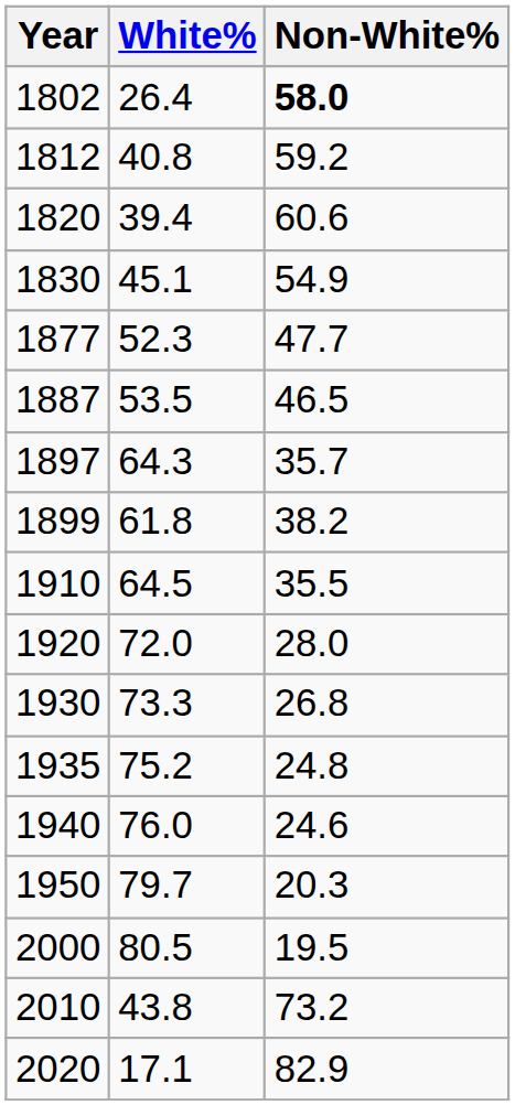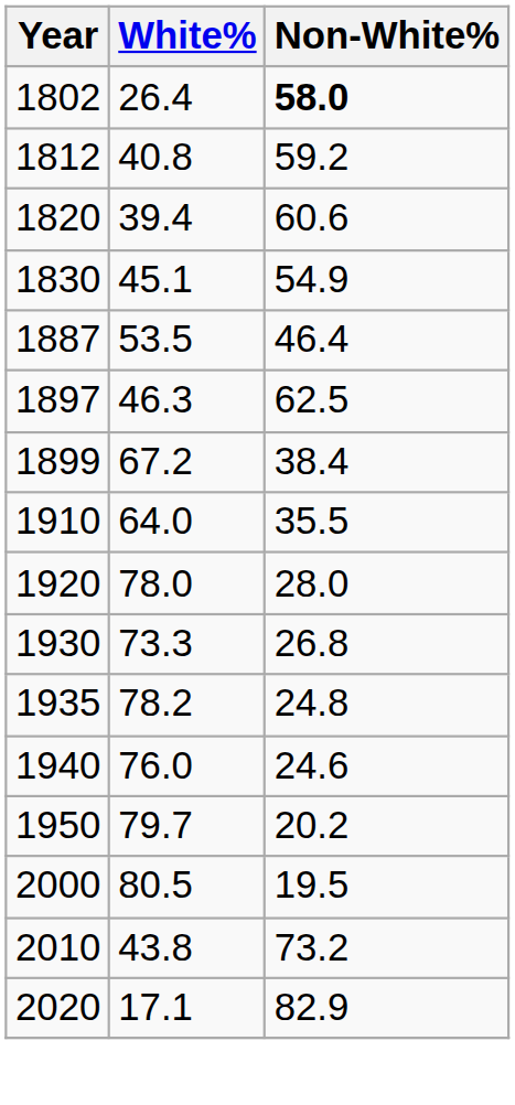 <table class="wikitable" align="right">
 <tr>
 <th scope="col">Year</th>
 <th scope="col"><a href='#'>White%</a></th>
 <th scope="col">Non-White%</th>
 </tr>
 <tr>
 <td scope="row">1802</td>
 <td>26.4</td>
 <td><strong>58.0</strong></td>
 </tr>
 <tr>
 <td scope="row">1812</td>
 <td>40.8</td>
 <td>59.2</td>
 </tr>
 <tr>
 <td scope="row">1820</td>
 <td>39.4</td>
 <td>60.6</td>
 </tr>
 <tr>
 <td scope="row">1830</td>
 <td>45.1</td>
 <td>54.9</td>
 </tr>
 <tr>
-<td scope="row">1877</td>
-<td>52.3</td>
-<td>47.7</td>
-</tr>
-<tr>
 <td scope="row">1887</td>
 <td>53.5</td>
-<td>46.5</td>
+<td>46.4</td>
 </tr>
 <tr>
 <td scope="row">1897</td>
-<td>64.3</td>
-<td>35.7</td>
+<td>46.3</td>
+<td>62.5</td>
 </tr>
 <tr>
 <td scope="row">1899</td>
-<td>61.8</td>
-<td>38.2</td>
+<td>67.2</td>
+<td>38.4</td>
 </tr>
 <tr>
 <td scope="row">1910</td>
-<td>64.5</td>
+<td>64.0</td>
 <td>35.5</td>
 </tr>
 <tr>
 <td scope="row">1920</td>
-<td>72.0</td>
+<td>78.0</td>
 <td>28.0</td>
 </tr>
 <tr>
 <td scope="row">1930</td>
 <td>73.3</td>
 <td>26.8</td>
 </tr>
 <tr>
 <td scope="row">1935</td>
-<td>75.2</td>
+<td>78.2</td>
 <td>24.8</td>
 </tr>
 <tr>
 <td scope="row">1940</td>
 <td>76.0</td>
 <td>24.6</td>
 </tr>
 <tr>
 <td scope="row">1950</td>
 <td>79.7</td>
-<td>20.3</td>
+<td>20.2</td>
 </tr>
 <tr>
 <td scope="row">2000</td>
 <td>80.5</td>
 <td>19.5</td>
 </tr>
 <tr>
 <td scope="row">2010</td>
 <td>43.8</td>
 <td>73.2</td>
 </tr>
 <tr>
 <td>2020</td>
 <td>17.1</td>
 <td>82.9</td>
 </tr>
 <tr>
 </tr>
 </table>
